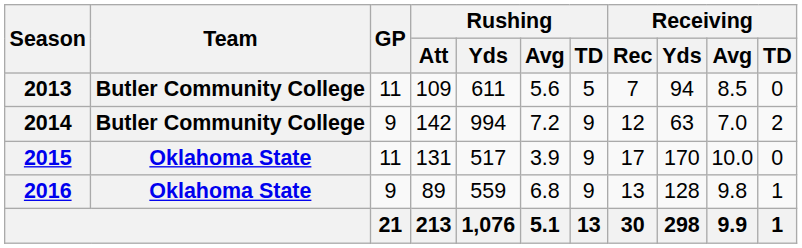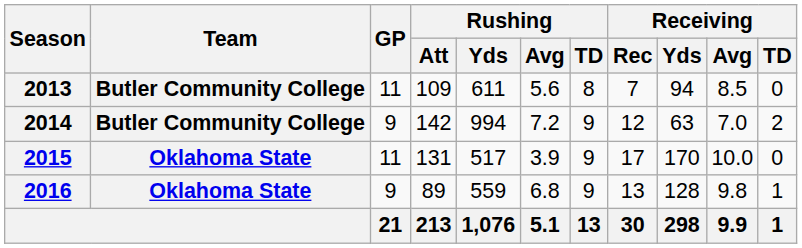 <table class=wikitable style="text-align:center;">
 <tr>
 <th rowspan="2">Season</th>
 <th rowspan="2">Team</th>
 <th rowspan="2">GP</th>
 <th colspan="4">Rushing</th>
 <th colspan="4">Receiving</th>
 </tr>
 <tr>
 <th>Att</th>
 <th>Yds</th>
 <th>Avg</th>
 <th>TD</th>
 <th>Rec</th>
 <th>Yds</th>
 <th>Avg</th>
 <th>TD</th>
 </tr>
 <tr>
 <th>2013</th>
 <th>Butler Community College</th>
 <td>11</td>
 <td>109</td>
 <td>611</td>
 <td>5.6</td>
-<td>5</td>
+<td>8</td>
 <td>7</td>
 <td>94</td>
 <td>8.5</td>
 <td>0</td>
 </tr>
 <tr>
 <th>2014</th>
 <th>Butler Community College</th>
 <td>9</td>
 <td>142</td>
 <td>994</td>
 <td>7.2</td>
 <td>9</td>
 <td>12</td>
 <td>63</td>
 <td>7.0</td>
 <td>2</td>
 </tr>
 <tr>
 <th><a href='#'>2015</a></th>
 <th><a href='#'>Oklahoma State</a></th>
 <td>11</td>
 <td>131</td>
 <td>517</td>
 <td>3.9</td>
 <td>9</td>
 <td>17</td>
 <td>170</td>
 <td>10.0</td>
 <td>0</td>
 </tr>
 <tr>
 <th><a href='#'>2016</a></th>
 <th><a href='#'>Oklahoma State</a></th>
 <td>9</td>
 <td>89</td>
 <td>559</td>
 <td>6.8</td>
 <td>9</td>
 <td>13</td>
 <td>128</td>
 <td>9.8</td>
 <td>1</td>
 </tr>
 <tr>
 <th colspan="2"></th>
 <th>21</th>
 <th>213</th>
 <th>1,076</th>
 <th>5.1</th>
 <th>13</th>
 <th>30</th>
 <th>298</th>
 <th>9.9</th>
 <th>1</th>
 </tr>
 </table>
